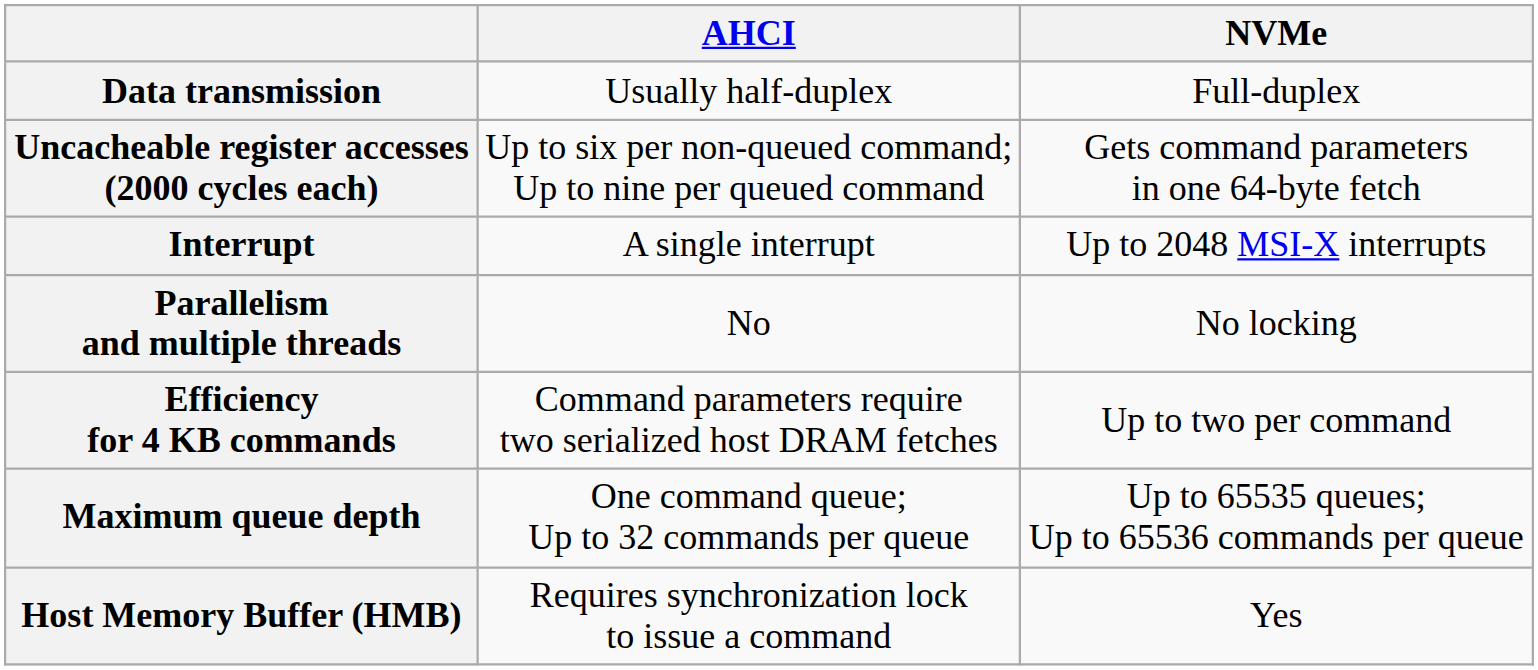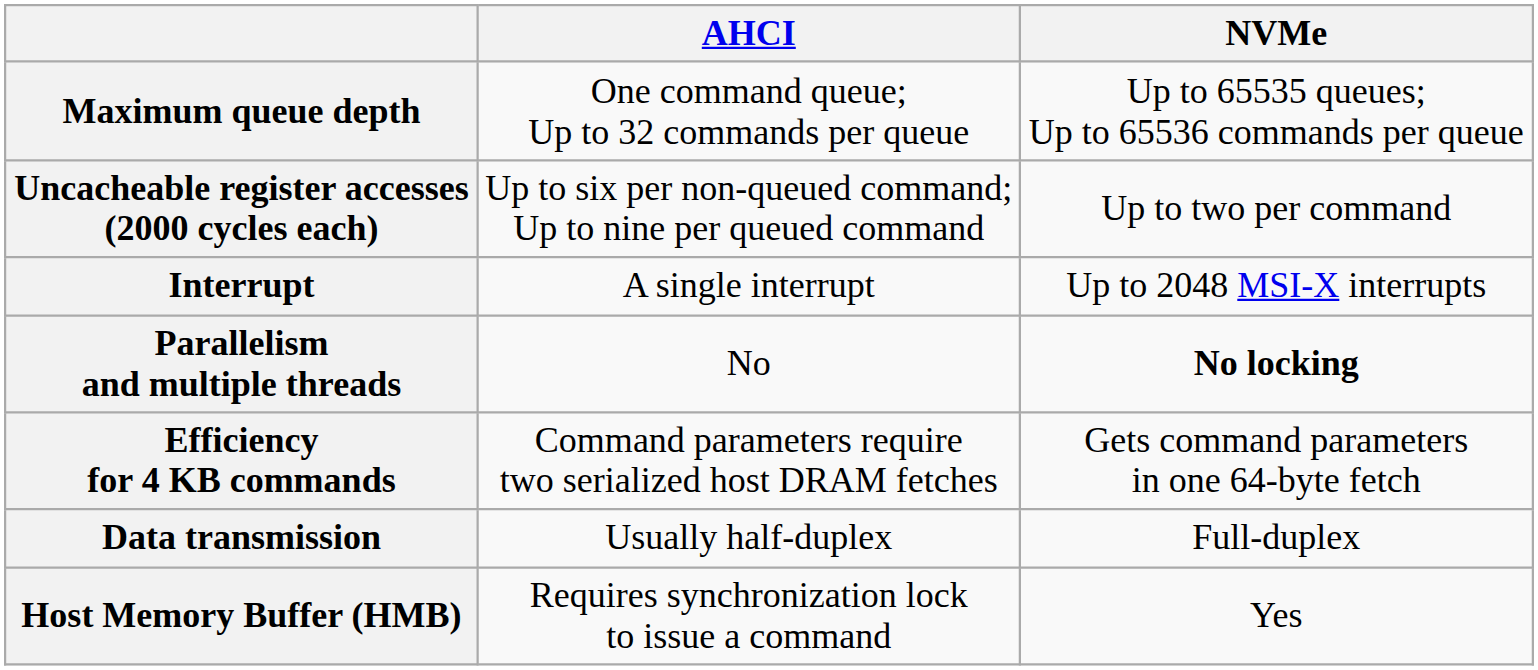 <table class="wikitable" style="text-align: center; margin-left: auto; margin-right: auto;">
 <tr>
 <th> </th>
 <th><a href='#'>AHCI</a></th>
 <th>NVMe</th>
 </tr>
 <tr>
-<th>Data transmission</th>
-<td>Usually half-duplex</td>
-<td>Full-duplex</td>
+<th>Maximum queue depth</th>
+<td>One command queue;<br>Up to 32 commands per queue</td>
+<td>Up to 65535 queues;<br>Up to 65536 commands per queue</td>
 </tr>
 <tr>
 <th>Uncacheable register accesses<br>(2000 cycles each)</th>
 <td>Up to six per non-queued command;<br> Up to nine per queued command</td>
-<td>Gets command parameters<br>in one 64-byte fetch</td>
+<td>Up to two per command</td>
 </tr>
 <tr>
 <th>Interrupt</th>
 <td>A single interrupt</td>
 <td>Up to 2048 <a href='#'>MSI-X</a> interrupts</td>
 </tr>
 <tr>
 <th>Parallelism<br>and multiple threads</th>
 <td>No</td>
-<td>No locking</td>
+<td><strong>No locking</strong></td>
 </tr>
 <tr>
 <th>Efficiency<br>for 4 KB commands</th>
 <td>Command parameters require<br>two serialized host DRAM fetches</td>
-<td>Up to two per command</td>
+<td>Gets command parameters<br>in one 64-byte fetch</td>
 </tr>
 <tr>
-<th>Maximum queue depth</th>
-<td>One command queue;<br>Up to 32 commands per queue</td>
-<td>Up to 65535 queues;<br>Up to 65536 commands per queue</td>
+<th>Data transmission</th>
+<td>Usually half-duplex</td>
+<td>Full-duplex</td>
 </tr>
 <tr>
 <th>Host Memory Buffer (HMB)</th>
 <td>Requires synchronization lock<br>to issue a command</td>
 <td>Yes</td>
 </tr>
 </table>
